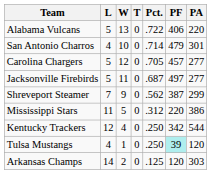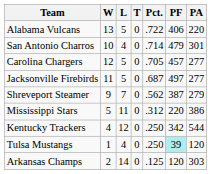 <table class="wikitable">
 <tr>
 <th>Team</th>
+<th>W</th>
 <th>L</th>
-<th>W</th>
 <th>T</th>
 <th>Pct.</th>
 <th>PF</th>
 <th>PA</th>
 </tr>
 <tr align="center">
 <td align="left">Alabama Vulcans</td>
+<td>13</td>
 <td>5</td>
-<td>13</td>
 <td>0</td>
 <td>.722</td>
 <td>406</td>
 <td>220</td>
 </tr>
 <tr align="center">
 <td align="left">San Antonio Charros</td>
+<td>10</td>
 <td>4</td>
-<td>10</td>
 <td>0</td>
 <td>.714</td>
 <td>479</td>
 <td>301</td>
 </tr>
 <tr align="center">
 <td align="left">Carolina Chargers</td>
+<td>12</td>
 <td>5</td>
-<td>12</td>
 <td>0</td>
 <td>.705</td>
 <td>457</td>
 <td>277</td>
 </tr>
 <tr align="center">
 <td align="left">Jacksonville Firebirds</td>
+<td>11</td>
 <td>5</td>
-<td>11</td>
 <td>0</td>
 <td>.687</td>
 <td>497</td>
 <td>277</td>
 </tr>
 <tr align="center">
 <td align="left">Shreveport Steamer</td>
+<td>9</td>
 <td>7</td>
-<td>9</td>
 <td>0</td>
 <td>.562</td>
 <td>387</td>
-<td>299</td>
+<td>279</td>
 </tr>
 <tr align="center">
 <td align="left">Mississippi Stars</td>
+<td>5</td>
 <td>11</td>
-<td>5</td>
 <td>0</td>
 <td>.312</td>
 <td>220</td>
 <td>386</td>
 </tr>
 <tr align="center">
 <td align="left">Kentucky Trackers</td>
+<td>4</td>
 <td>12</td>
-<td>4</td>
 <td>0</td>
 <td>.250</td>
 <td>342</td>
 <td>544</td>
 </tr>
 <tr align="center">
 <td align="left">Tulsa Mustangs</td>
+<td>1</td>
 <td>4</td>
-<td>1</td>
 <td>0</td>
 <td>.250</td>
 <td style="background: paleturquoise;">39</td>
 <td>120</td>
 </tr>
 <tr align="center">
 <td align="left">Arkansas Champs</td>
+<td>2</td>
 <td>14</td>
-<td>2</td>
 <td>0</td>
 <td>.125</td>
 <td>120</td>
 <td>303</td>
 </tr>
 </table>
